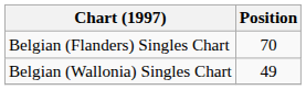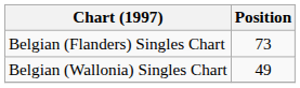 <table class="wikitable sortable">
 <tr>
 <th>Chart (1997)</th>
 <th>Position</th>
 </tr>
 <tr>
 <td>Belgian (Flanders) Singles Chart</td>
-<td align="center">70</td>
+<td align="center">73</td>
 </tr>
 <tr>
 <td>Belgian (Wallonia) Singles Chart</td>
 <td align="center">49</td>
 </tr>
 <tr>
 </tr>
 </table>
